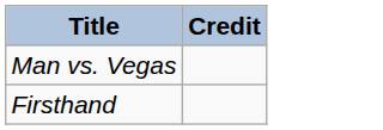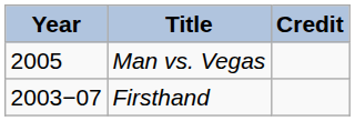 <table class="wikitable" style="font-size: 95%;">
 <tr>
+<th style="background:#B0C4DE;">Year</th>
 <th style="background:#B0C4DE;">Title</th>
 <th style="background:#B0C4DE;">Credit</th>
 </tr>
 <tr>
+<td>2005</td>
 <td><em>Man vs. Vegas</em></td>
 <td></td>
 </tr>
 <tr>
+<td>2003−07</td>
 <td><em>Firsthand</em></td>
 <td></td>
 </tr>
 </table>
